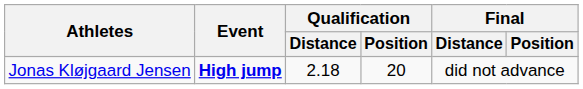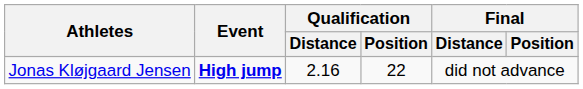 <table class=wikitable style="font-size:90%">
 <tr>
 <th rowspan="2">Athletes</th>
 <th rowspan="2">Event</th>
 <th colspan="2">Qualification</th>
 <th colspan="2">Final</th>
 </tr>
 <tr style="font-size:95%">
 <th>Distance</th>
 <th>Position</th>
 <th>Distance</th>
 <th>Position</th>
 </tr>
 <tr>
 <td><a href='#'>Jonas Kløjgaard Jensen</a></td>
 <td><strong><a href='#'>High jump</a></strong></td>
-<td align=center>2.18</td>
-<td align=center>20</td>
+<td align=center>2.16</td>
+<td align=center>22</td>
 <td align=center colspan=2>did not advance</td>
 </tr>
 </table>
